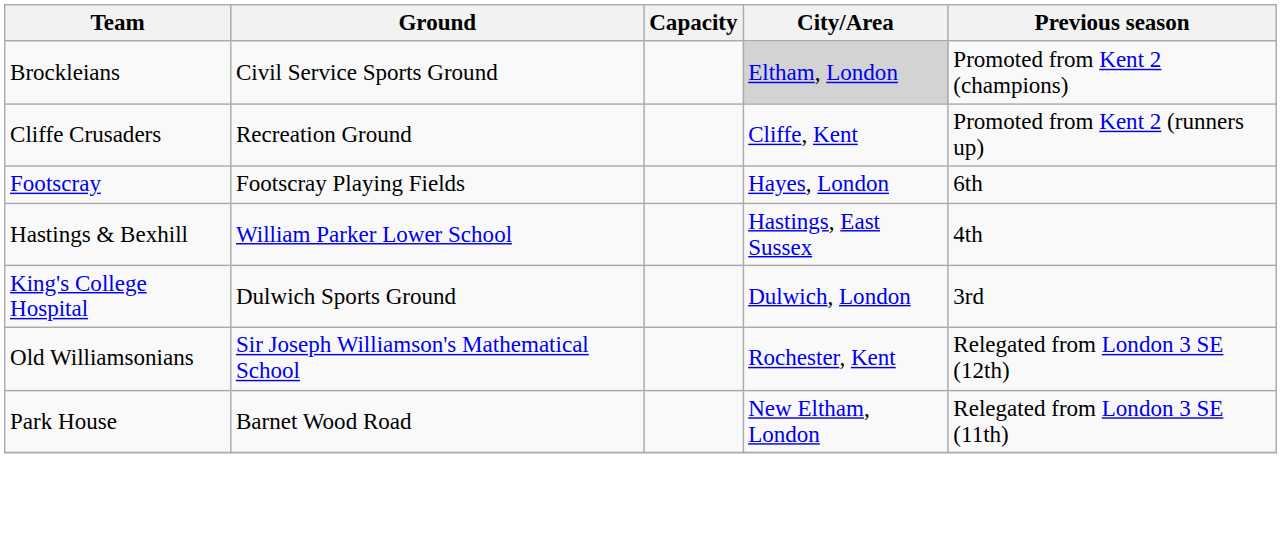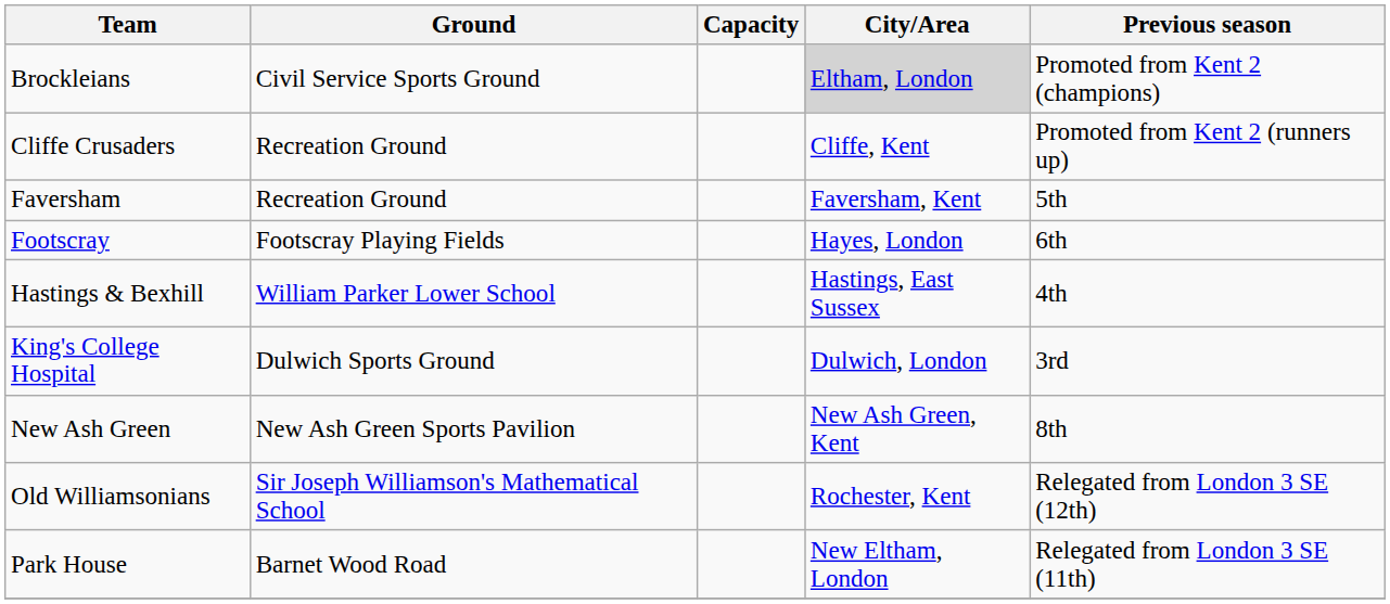 <table class="wikitable sortable" width=100%>
 <tr>
 <th>Team</th>
 <th>Ground</th>
 <th>Capacity</th>
 <th>City/Area</th>
 <th>Previous season</th>
 </tr>
 <tr>
 <td>Brockleians</td>
 <td>Civil Service Sports Ground</td>
 <td></td>
 <td style="background: lightgrey;"><a href='#'>Eltham</a>, <a href='#'>London</a></td>
 <td>Promoted from <a href='#'>Kent 2</a> (champions)</td>
 </tr>
 <tr>
 <td>Cliffe Crusaders</td>
 <td>Recreation Ground</td>
 <td></td>
 <td><a href='#'>Cliffe</a>, <a href='#'>Kent</a></td>
 <td>Promoted from <a href='#'>Kent 2</a> (runners up)</td>
 </tr>
 <tr>
+<td>Faversham</td>
+<td>Recreation Ground</td>
+<td></td>
+<td><a href='#'>Faversham</a>, <a href='#'>Kent</a></td>
+<td>5th</td>
+</tr>
+<tr>
 <td><a href='#'>Footscray</a></td>
 <td>Footscray Playing Fields</td>
 <td></td>
 <td><a href='#'>Hayes</a>, <a href='#'>London</a></td>
 <td>6th</td>
 </tr>
 <tr>
 <td>Hastings & Bexhill</td>
 <td><a href='#'>William Parker Lower School</a></td>
 <td></td>
 <td><a href='#'>Hastings</a>, <a href='#'>East Sussex</a></td>
 <td>4th</td>
 </tr>
 <tr>
 <td><a href='#'>King's College Hospital</a></td>
 <td>Dulwich Sports Ground</td>
 <td></td>
 <td><a href='#'>Dulwich</a>, <a href='#'>London</a></td>
 <td>3rd</td>
 </tr>
 <tr>
+<td>New Ash Green</td>
+<td>New Ash Green Sports Pavilion</td>
+<td></td>
+<td><a href='#'>New Ash Green</a>, <a href='#'>Kent</a></td>
+<td>8th</td>
+</tr>
+<tr>
 <td>Old Williamsonians</td>
 <td><a href='#'>Sir Joseph Williamson's Mathematical School</a></td>
 <td></td>
 <td><a href='#'>Rochester</a>, <a href='#'>Kent</a></td>
 <td>Relegated from <a href='#'>London 3 SE</a> (12th)</td>
 </tr>
 <tr>
 <td>Park House</td>
 <td>Barnet Wood Road</td>
 <td></td>
 <td><a href='#'>New Eltham</a>, <a href='#'>London</a></td>
 <td>Relegated from <a href='#'>London 3 SE</a> (11th)</td>
 </tr>
 <tr>
 </tr>
 </table>
